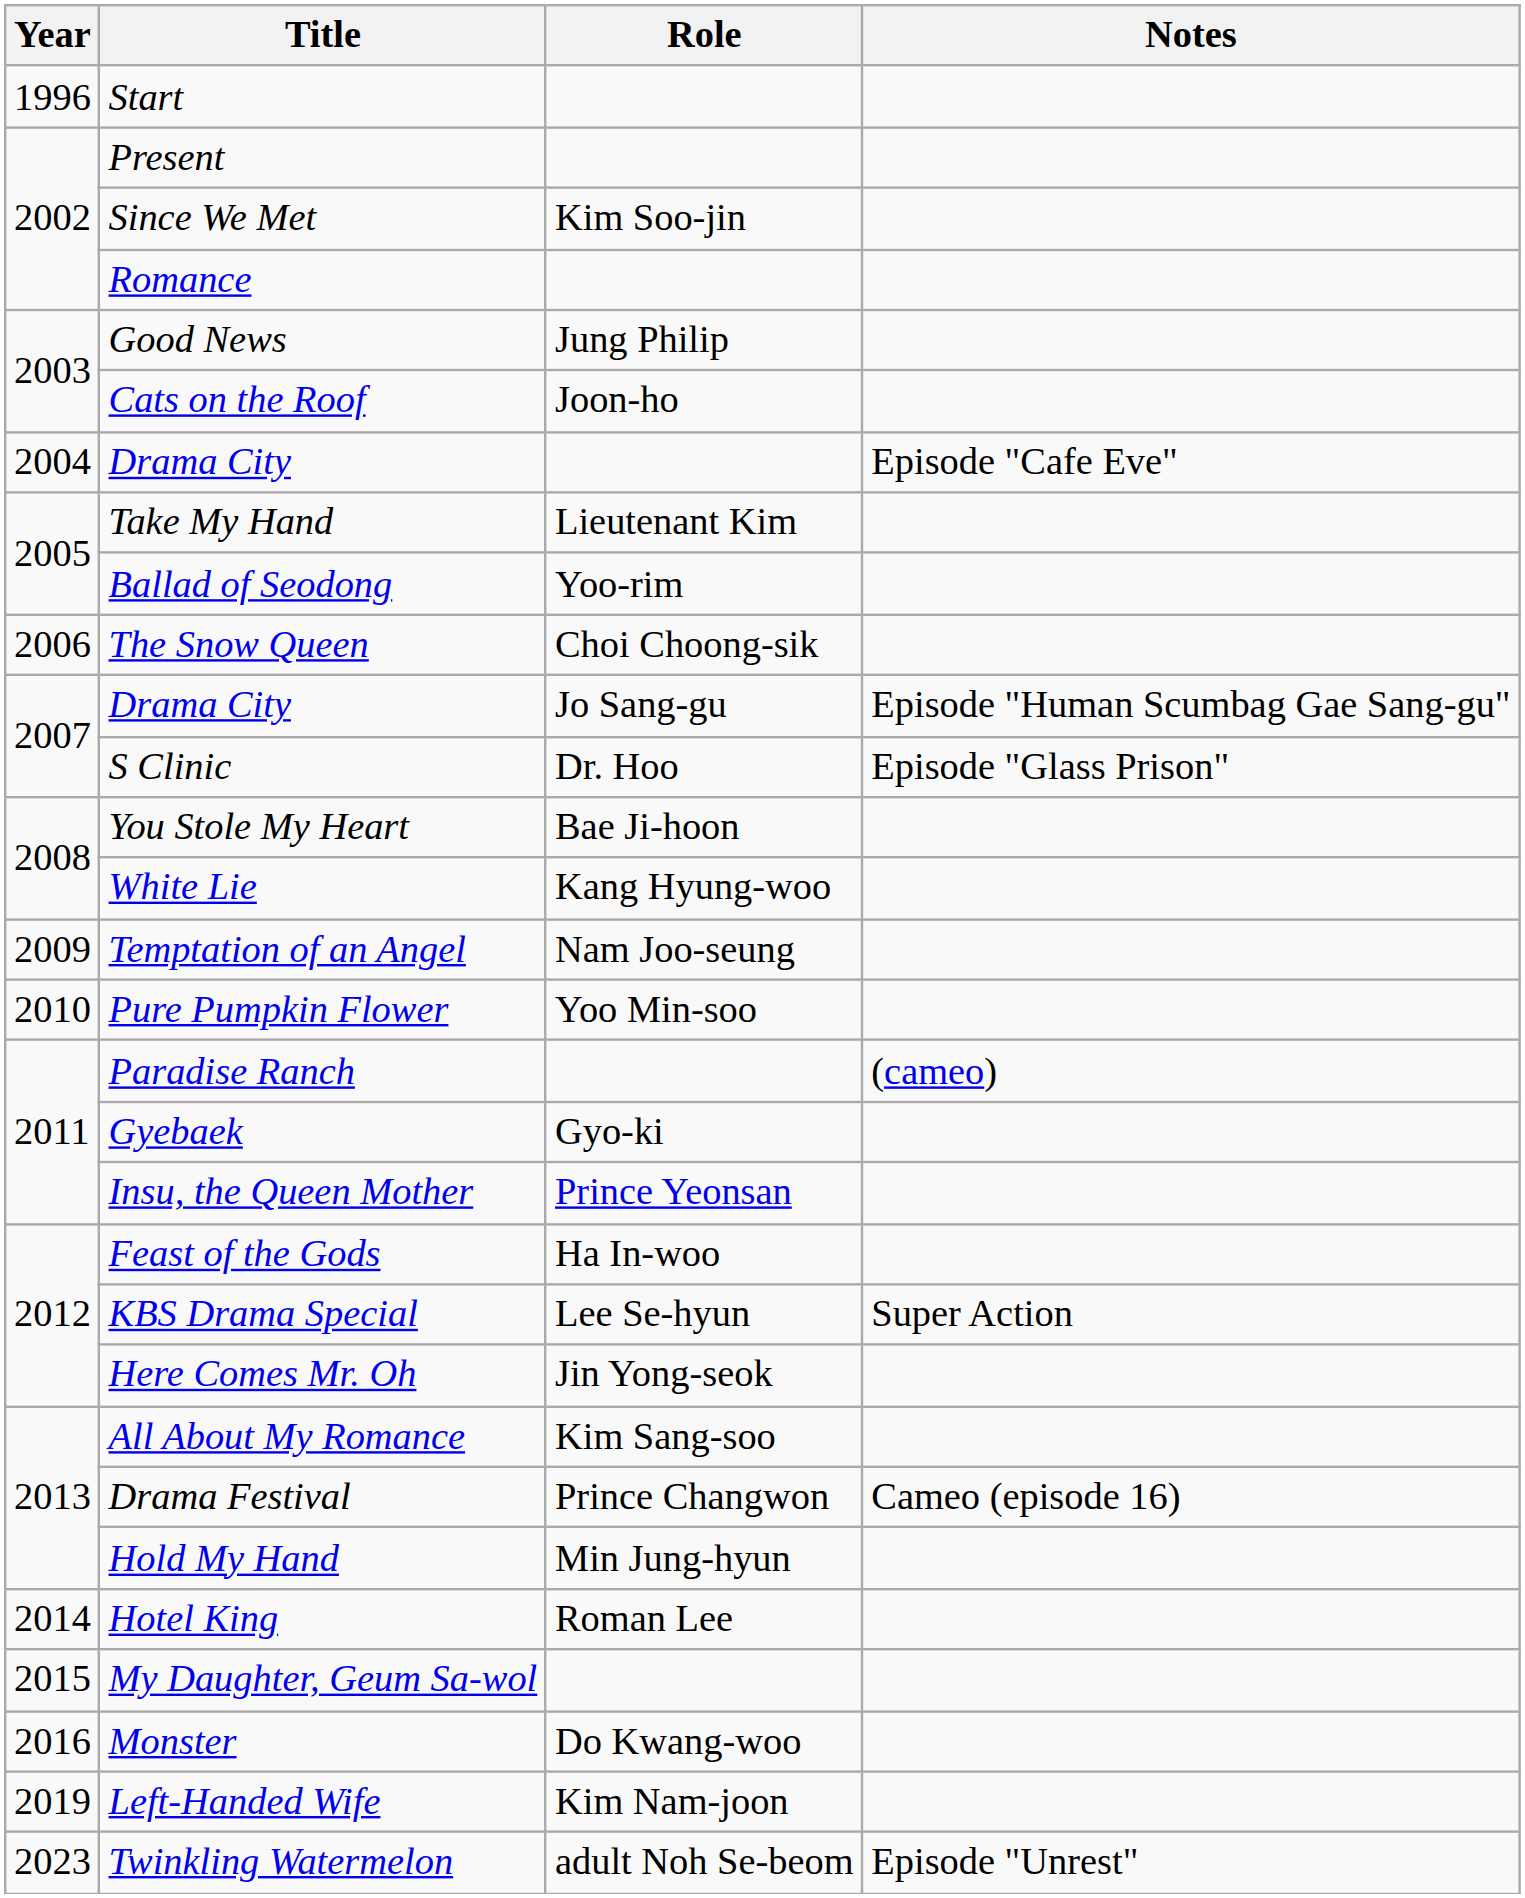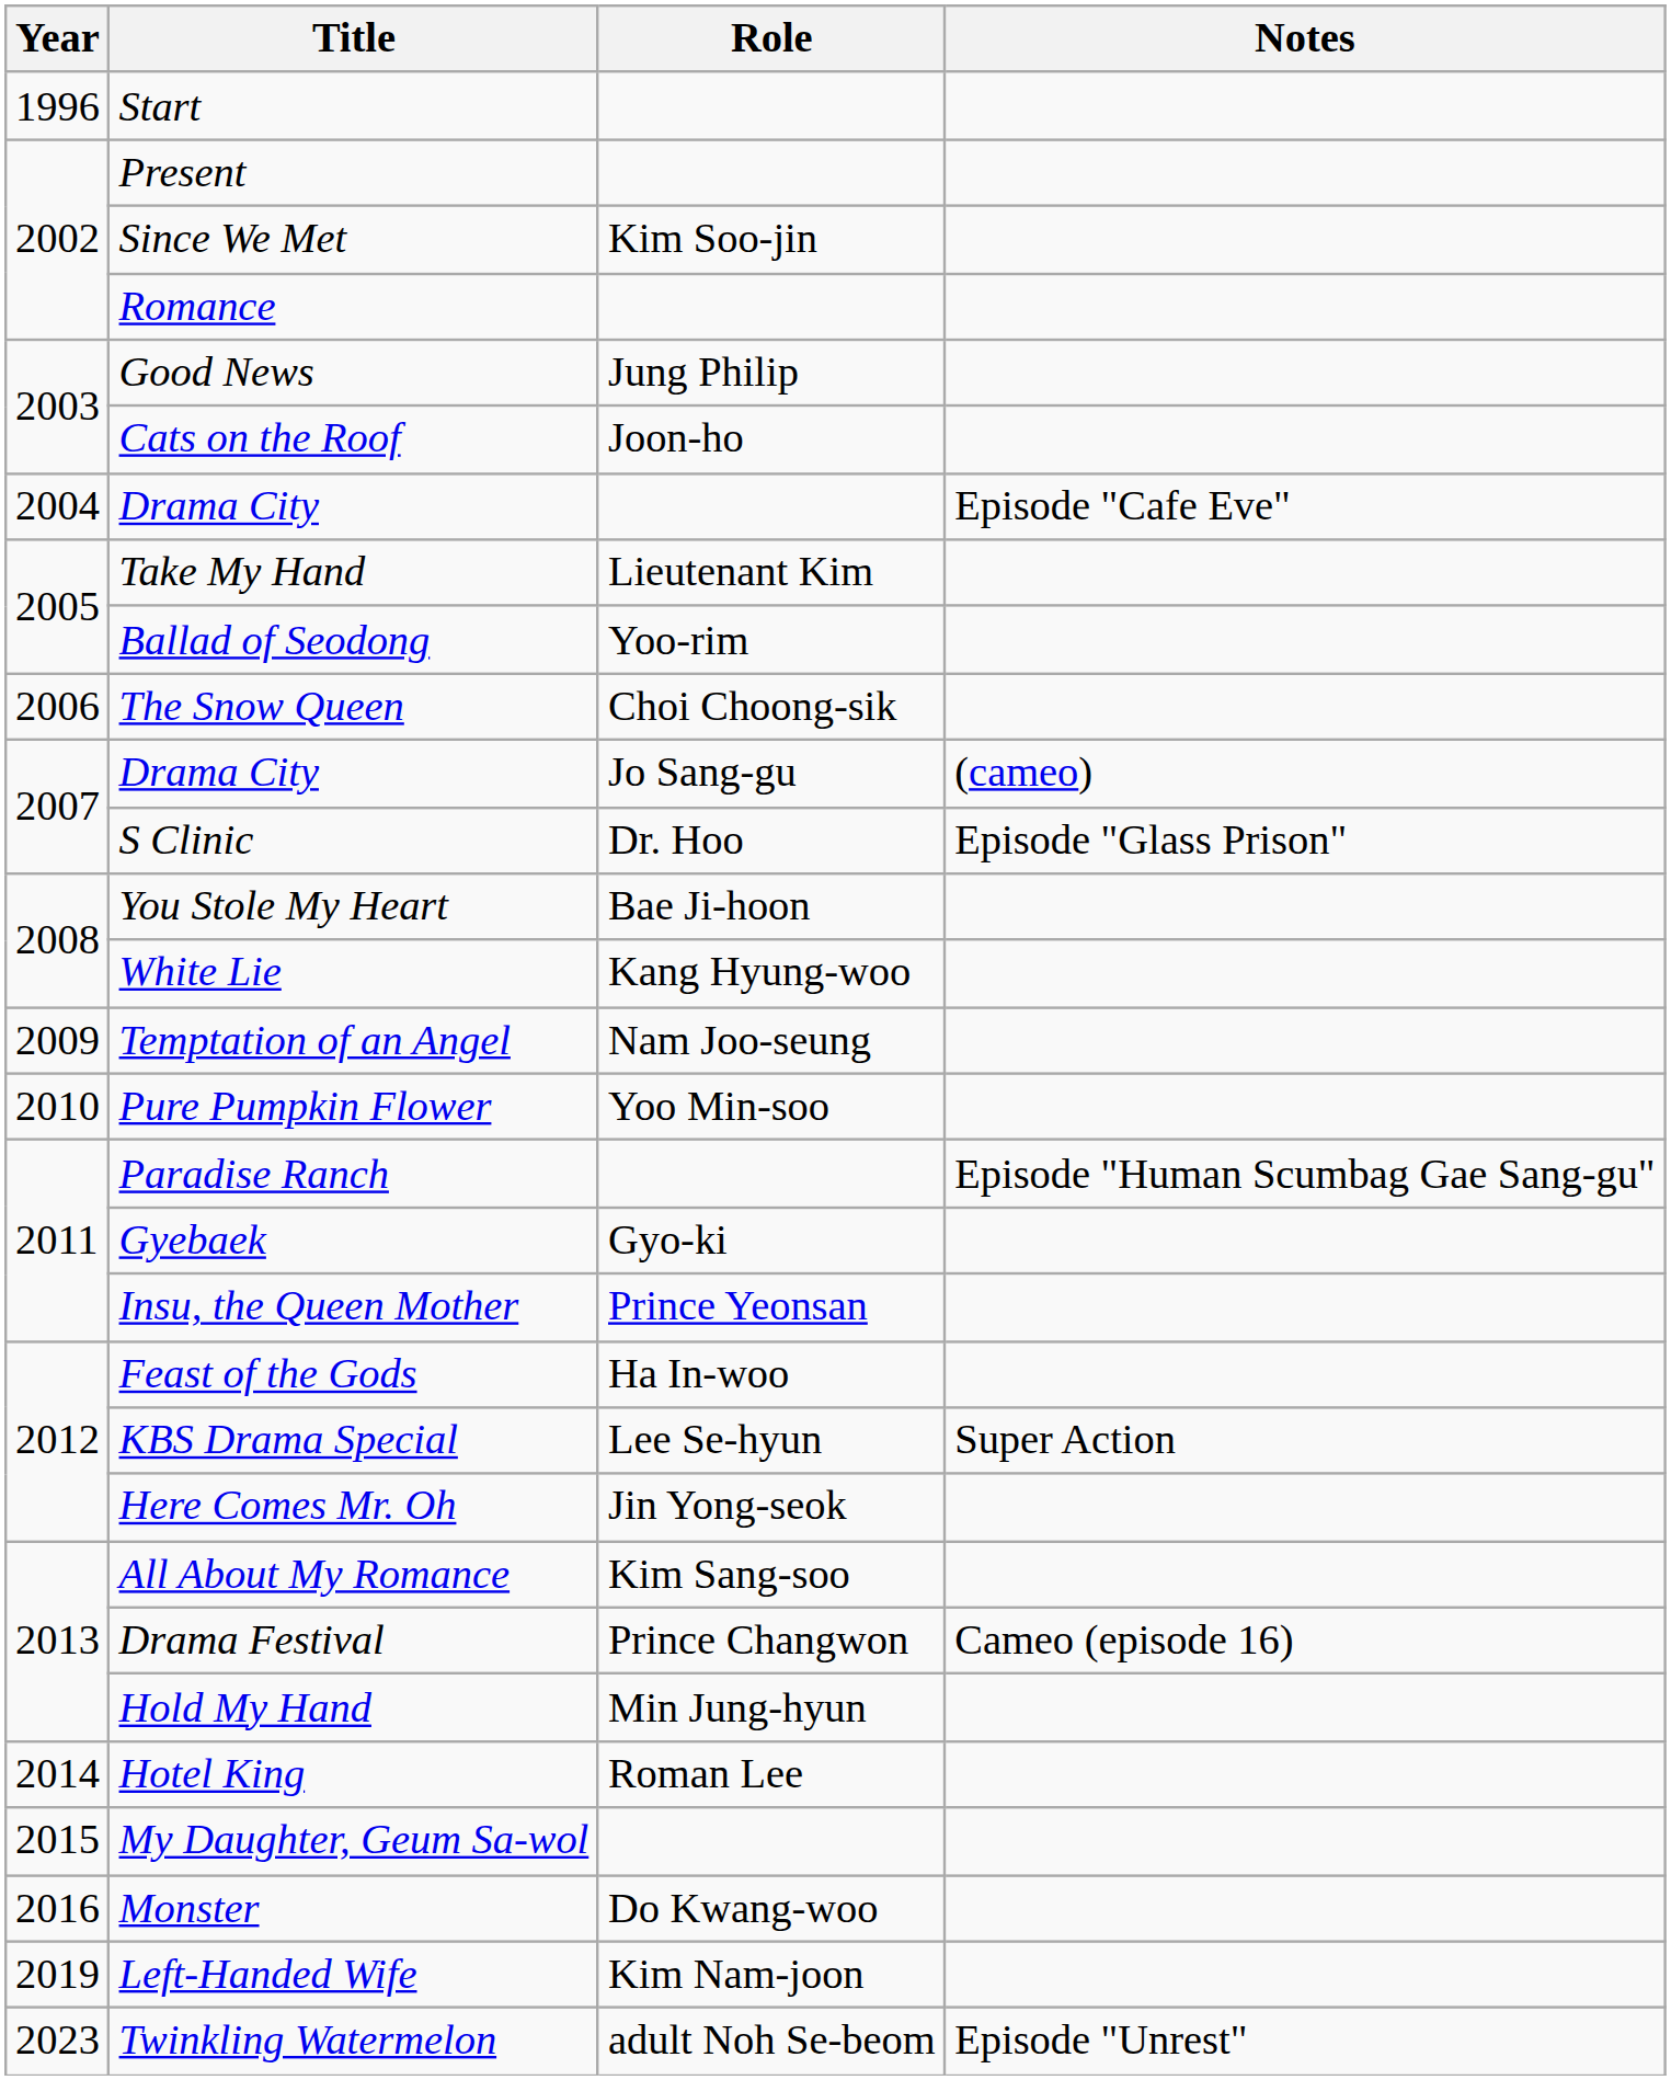 <table class="wikitable">
 <tr>
 <th>Year</th>
 <th>Title</th>
 <th>Role</th>
 <th>Notes</th>
 </tr>
 <tr>
 <td>1996</td>
 <td><em>Start</em></td>
 <td></td>
 <td></td>
 </tr>
 <tr>
 <td rowspan=3>2002</td>
 <td><em>Present</em></td>
 <td></td>
 <td></td>
 </tr>
 <tr>
 <td><em>Since We Met</em></td>
 <td>Kim Soo-jin</td>
 <td></td>
 </tr>
 <tr>
 <td><em><a href='#'>Romance</a></em></td>
 <td></td>
 <td></td>
 </tr>
 <tr>
 <td rowspan=2>2003</td>
 <td><em>Good News</em></td>
 <td>Jung Philip</td>
 <td></td>
 </tr>
 <tr>
 <td><em><a href='#'>Cats on the Roof</a></em></td>
 <td>Joon-ho</td>
 <td></td>
 </tr>
 <tr>
 <td>2004</td>
 <td><em><a href='#'>Drama City</a></em></td>
 <td></td>
 <td>Episode "Cafe Eve"</td>
 </tr>
 <tr>
 <td rowspan=2>2005</td>
 <td><em>Take My Hand</em></td>
 <td>Lieutenant Kim</td>
 <td></td>
 </tr>
 <tr>
 <td><em><a href='#'>Ballad of Seodong</a></em></td>
 <td>Yoo-rim</td>
 <td></td>
 </tr>
 <tr>
 <td>2006</td>
 <td><em><a href='#'>The Snow Queen</a></em></td>
 <td>Choi Choong-sik</td>
 <td></td>
 </tr>
 <tr>
 <td rowspan=2>2007</td>
 <td><em><a href='#'>Drama City</a></em></td>
 <td>Jo Sang-gu</td>
-<td>Episode "Human Scumbag Gae Sang-gu"</td>
+<td>(<a href='#'>cameo</a>)</td>
 </tr>
 <tr>
 <td><em>S Clinic</em></td>
 <td>Dr. Hoo</td>
 <td>Episode "Glass Prison"</td>
 </tr>
 <tr>
 <td rowspan=2>2008</td>
 <td><em>You Stole My Heart</em></td>
 <td>Bae Ji-hoon</td>
 <td></td>
 </tr>
 <tr>
 <td><em><a href='#'>White Lie</a></em></td>
 <td>Kang Hyung-woo</td>
 <td></td>
 </tr>
 <tr>
 <td>2009</td>
 <td><em><a href='#'>Temptation of an Angel</a></em></td>
 <td>Nam Joo-seung</td>
 <td></td>
 </tr>
 <tr>
 <td>2010</td>
 <td><em><a href='#'>Pure Pumpkin Flower</a></em></td>
 <td>Yoo Min-soo</td>
 <td></td>
 </tr>
 <tr>
 <td rowspan=3>2011</td>
 <td><em><a href='#'>Paradise Ranch</a></em></td>
 <td></td>
-<td>(<a href='#'>cameo</a>)</td>
+<td>Episode "Human Scumbag Gae Sang-gu"</td>
 </tr>
 <tr>
 <td><em><a href='#'>Gyebaek</a></em></td>
 <td>Gyo-ki</td>
 <td></td>
 </tr>
 <tr>
 <td><em><a href='#'>Insu, the Queen Mother</a></em></td>
 <td><a href='#'>Prince Yeonsan</a></td>
 <td></td>
 </tr>
 <tr>
 <td rowspan=3>2012</td>
 <td><em><a href='#'>Feast of the Gods</a></em></td>
 <td>Ha In-woo</td>
 <td></td>
 </tr>
 <tr>
 <td><em><a href='#'>KBS Drama Special</a></em></td>
 <td>Lee Se-hyun</td>
 <td>Super Action</td>
 </tr>
 <tr>
 <td><em><a href='#'>Here Comes Mr. Oh</a></em></td>
 <td>Jin Yong-seok</td>
 <td></td>
 </tr>
 <tr>
 <td rowspan=3>2013</td>
 <td><em><a href='#'>All About My Romance</a></em></td>
 <td>Kim Sang-soo</td>
 <td></td>
 </tr>
 <tr>
 <td><em>Drama Festival</em></td>
 <td>Prince Changwon</td>
 <td>Cameo (episode 16)</td>
 </tr>
 <tr>
 <td><em><a href='#'>Hold My Hand</a></em></td>
 <td>Min Jung-hyun</td>
 <td></td>
 </tr>
 <tr>
 <td>2014</td>
 <td><em><a href='#'>Hotel King</a></em></td>
 <td>Roman Lee</td>
 <td></td>
 </tr>
 <tr>
 <td>2015</td>
 <td><em><a href='#'>My Daughter, Geum Sa-wol</a></em></td>
 <td></td>
 <td></td>
 </tr>
 <tr>
 <td>2016</td>
 <td><a href='#'><em>Monster</em></a></td>
 <td>Do Kwang-woo</td>
 <td></td>
 </tr>
 <tr>
 <td>2019</td>
 <td><em><a href='#'>Left-Handed Wife</a></em></td>
 <td>Kim Nam-joon</td>
 <td></td>
 </tr>
 <tr>
 <td>2023</td>
 <td><em><a href='#'>Twinkling Watermelon</a></em></td>
 <td>adult Noh Se-beom</td>
 <td>Episode "Unrest"</td>
 </tr>
 </table>
